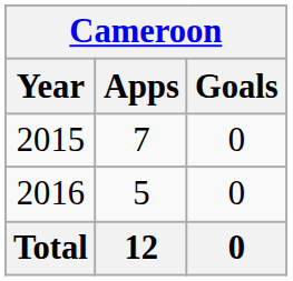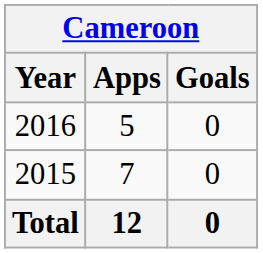 <table class="wikitable" style="text-align:center">
 <tr>
 <th colspan=3><a href='#'>Cameroon</a></th>
 </tr>
 <tr>
 <th>Year</th>
 <th>Apps</th>
 <th>Goals</th>
 </tr>
 <tr>
-<td>2015</td>
-<td>7</td>
+<td>2016</td>
+<td>5</td>
 <td>0</td>
 </tr>
 <tr>
-<td>2016</td>
-<td>5</td>
+<td>2015</td>
+<td>7</td>
 <td>0</td>
 </tr>
 <tr>
 <th>Total</th>
 <th>12</th>
 <th>0</th>
 </tr>
 </table>
